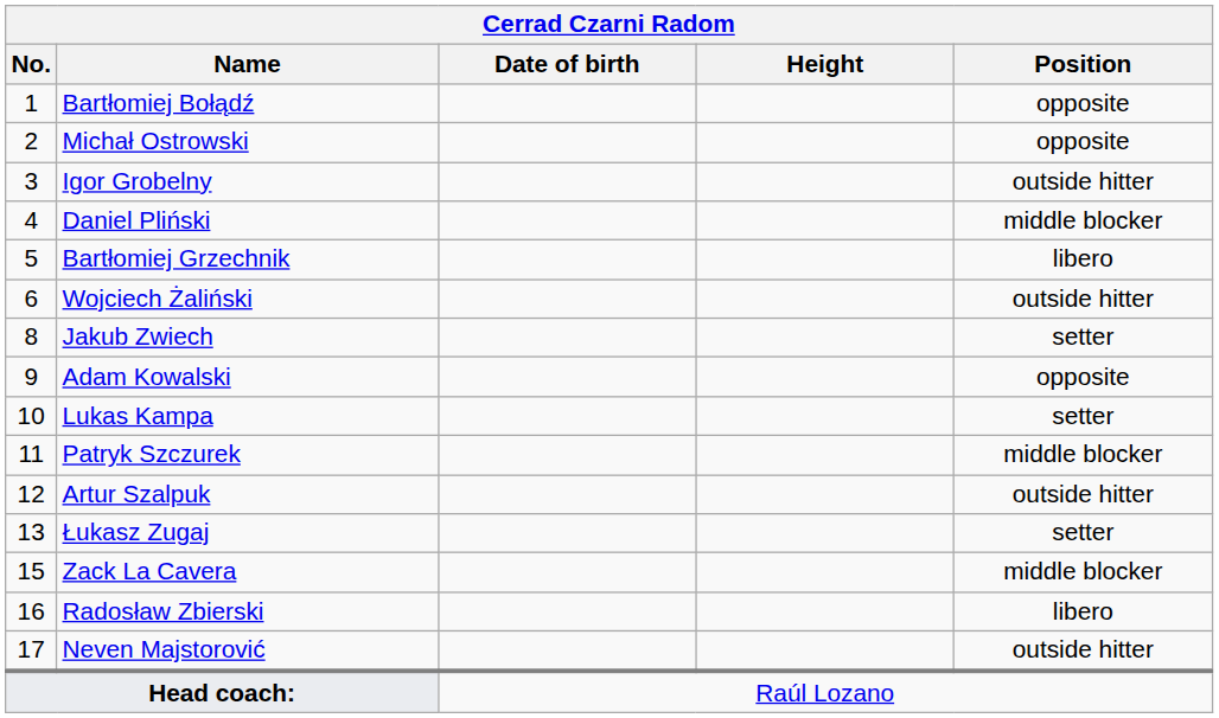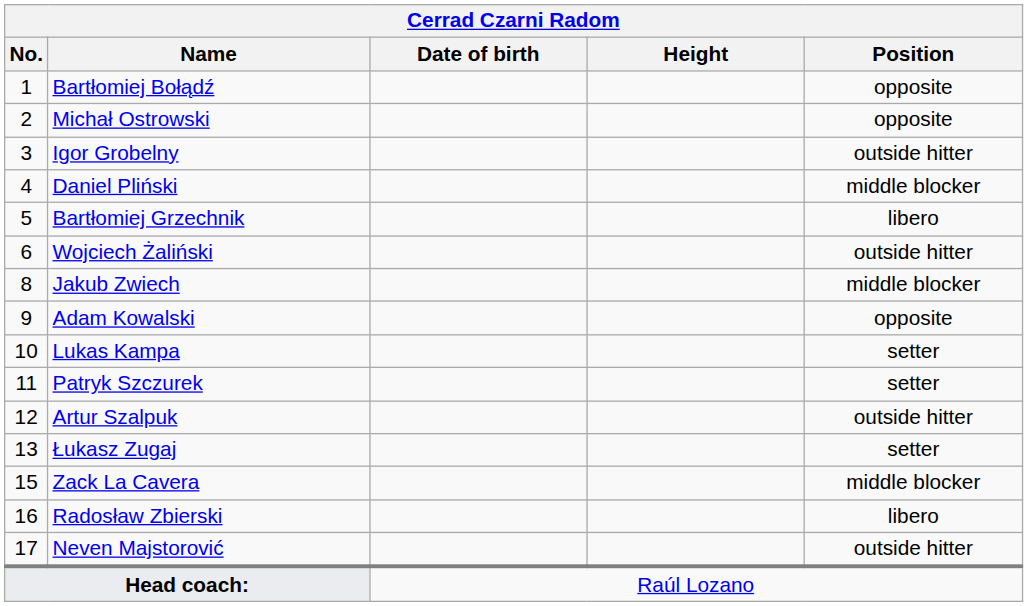 <table class="wikitable collapsible collapsed" style="font-size:100%; text-align:center">
 <tr>
 <th colspan=5 style="width:30em"><a href='#'>Cerrad Czarni Radom</a></th>
 </tr>
 <tr>
 <th>No.</th>
 <th style="width:15em">Name</th>
 <th style="width:10em">Date of birth</th>
 <th style="width:10em">Height</th>
 <th style="width:10em">Position</th>
 </tr>
 <tr>
 <td>1</td>
 <td align=left> <a href='#'>Bartłomiej Bołądź</a></td>
 <td align=right></td>
 <td></td>
 <td>opposite</td>
 </tr>
 <tr>
 <td>2</td>
 <td align=left> <a href='#'>Michał Ostrowski</a></td>
 <td align=right></td>
 <td></td>
 <td>opposite</td>
 </tr>
 <tr>
 <td>3</td>
 <td align=left> <a href='#'>Igor Grobelny</a></td>
 <td align=right></td>
 <td></td>
 <td>outside hitter</td>
 </tr>
 <tr>
 <td>4</td>
 <td align=left> <a href='#'>Daniel Pliński</a></td>
 <td align=right></td>
 <td></td>
 <td>middle blocker</td>
 </tr>
 <tr>
 <td>5</td>
 <td align=left> <a href='#'>Bartłomiej Grzechnik</a></td>
 <td align=right></td>
 <td></td>
 <td>libero</td>
 </tr>
 <tr>
 <td>6</td>
 <td align=left> <a href='#'>Wojciech Żaliński</a></td>
 <td align=right></td>
 <td></td>
 <td>outside hitter</td>
 </tr>
 <tr>
 <td>8</td>
 <td align=left> <a href='#'>Jakub Zwiech</a></td>
 <td align=right></td>
 <td></td>
-<td>setter</td>
+<td>middle blocker</td>
 </tr>
 <tr>
 <td>9</td>
 <td align=left> <a href='#'>Adam Kowalski</a></td>
 <td align=right></td>
 <td></td>
 <td>opposite</td>
 </tr>
 <tr>
 <td>10</td>
 <td align=left> <a href='#'>Lukas Kampa</a></td>
 <td align=right></td>
 <td></td>
 <td>setter</td>
 </tr>
 <tr>
 <td>11</td>
 <td align=left> <a href='#'>Patryk Szczurek</a></td>
 <td align=right></td>
 <td></td>
-<td>middle blocker</td>
+<td>setter</td>
 </tr>
 <tr>
 <td>12</td>
 <td align=left> <a href='#'>Artur Szalpuk</a></td>
 <td align=right></td>
 <td></td>
 <td>outside hitter</td>
 </tr>
 <tr>
 <td>13</td>
 <td align=left> <a href='#'>Łukasz Zugaj</a></td>
 <td align=right></td>
 <td></td>
 <td>setter</td>
 </tr>
 <tr>
 <td>15</td>
 <td align=left> <a href='#'>Zack La Cavera</a></td>
 <td align=right></td>
 <td></td>
 <td>middle blocker</td>
 </tr>
 <tr>
 <td>16</td>
 <td align=left> <a href='#'>Radosław Zbierski</a></td>
 <td align=right></td>
 <td></td>
 <td>libero</td>
 </tr>
 <tr>
 <td>17</td>
 <td align=left> <a href='#'>Neven Majstorović</a></td>
 <td align=right></td>
 <td></td>
 <td>outside hitter</td>
 </tr>
 <tr style="border-top: 3px solid grey">
 <td colspan=2 style="background:#EAECF0"><strong>Head coach:</strong></td>
 <td colspan=3> <a href='#'>Raúl Lozano</a></td>
 </tr>
 </table>
